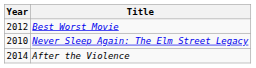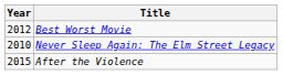 <table class="wikitable sortable">
 <tr>
 <th>Year</th>
 <th>Title</th>
 </tr>
 <tr>
 <td>2012</td>
 <td><em><a href='#'>Best Worst Movie</a></em></td>
 </tr>
 <tr>
 <td>2010</td>
 <td><em><a href='#'>Never Sleep Again: The Elm Street Legacy</a></em></td>
 </tr>
 <tr>
-<td>2014</td>
+<td>2015</td>
 <td><em>After the Violence</em></td>
 </tr>
 </table>
